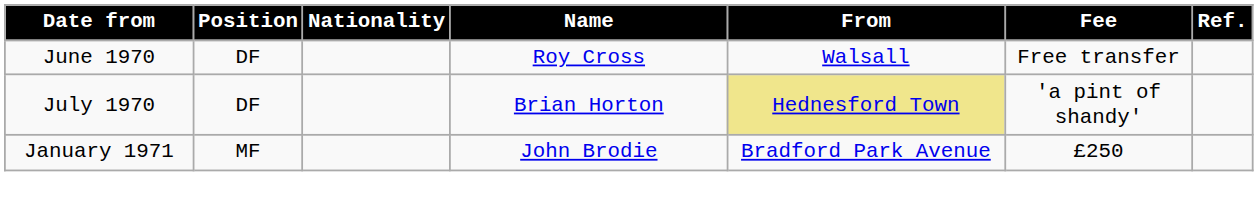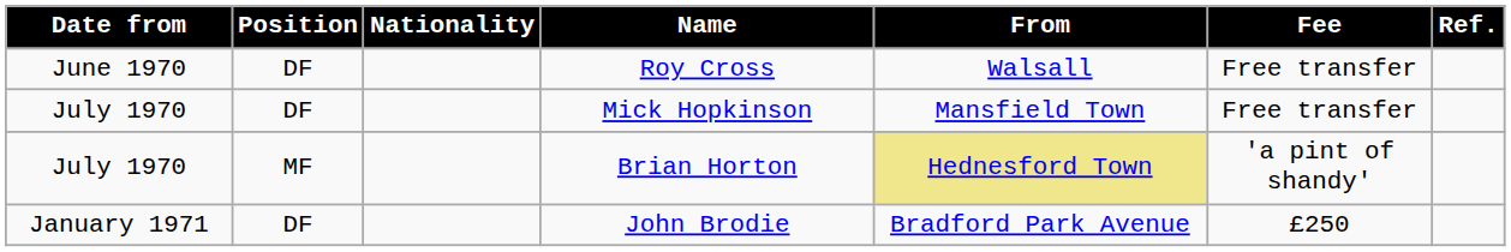 <table class="wikitable" style="text-align:center; font-size:90%; ">
 <tr>
 <th style="background:#000000; color:white; width:100px;">Date from</th>
 <th style="background:#000000; color:white; width:50px;">Position</th>
 <th style="background:#000000; color:white; width:50px;">Nationality</th>
 <th style="background:#000000; color:white; width:150px;">Name</th>
 <th style="background:#000000; color:white; width:150px;">From</th>
 <th style="background:#000000; color:white; width:100px;">Fee</th>
 <th style="background:#000000; color:white; width:25px;">Ref.</th>
 </tr>
 <tr>
 <td>June 1970</td>
 <td>DF</td>
 <td></td>
 <td><a href='#'>Roy Cross</a></td>
 <td><a href='#'>Walsall</a></td>
 <td>Free transfer</td>
 <td></td>
 </tr>
 <tr>
 <td>July 1970</td>
 <td>DF</td>
 <td></td>
+<td><a href='#'>Mick Hopkinson</a></td>
+<td><a href='#'>Mansfield Town</a></td>
+<td>Free transfer</td>
+<td></td>
+</tr>
+<tr>
+<td>July 1970</td>
+<td>MF</td>
+<td></td>
 <td><a href='#'>Brian Horton</a></td>
 <td style="background: khaki;"><a href='#'>Hednesford Town</a></td>
 <td>'a pint of shandy'</td>
 <td></td>
 </tr>
 <tr>
 <td>January 1971</td>
-<td>MF</td>
+<td>DF</td>
 <td></td>
 <td><a href='#'>John Brodie</a></td>
 <td><a href='#'>Bradford Park Avenue</a></td>
 <td>£250</td>
 <td></td>
 </tr>
 </table>
